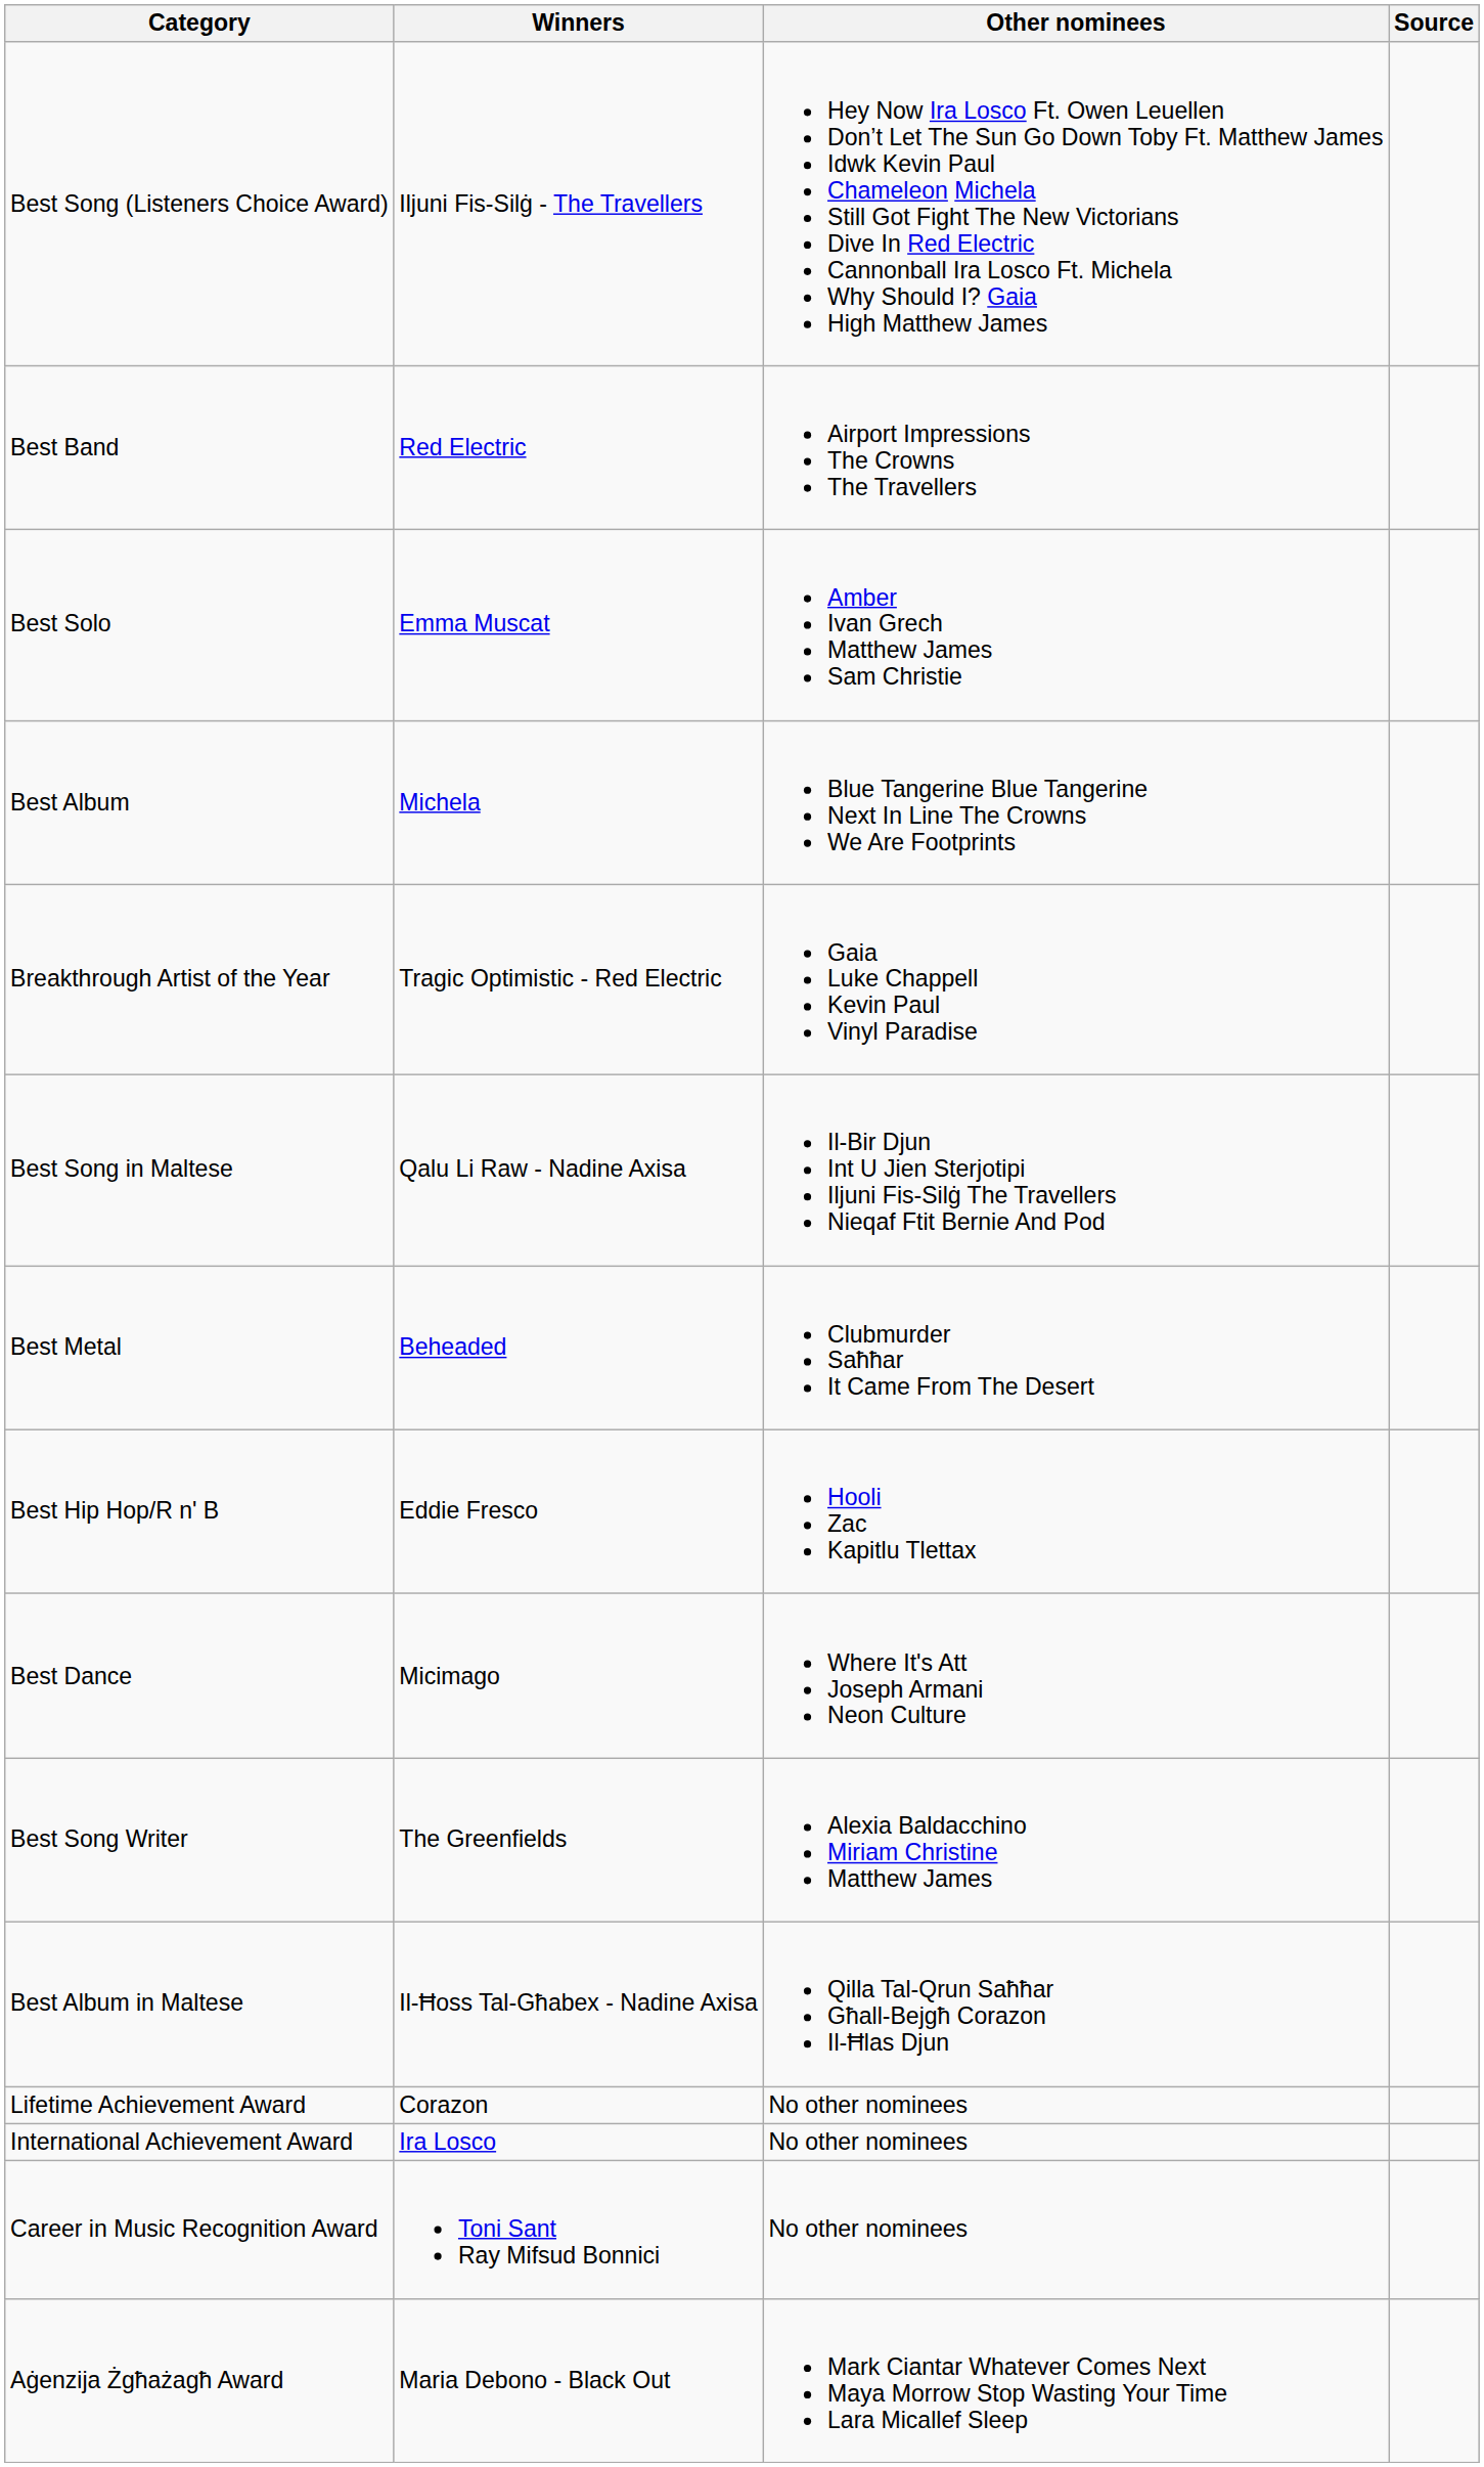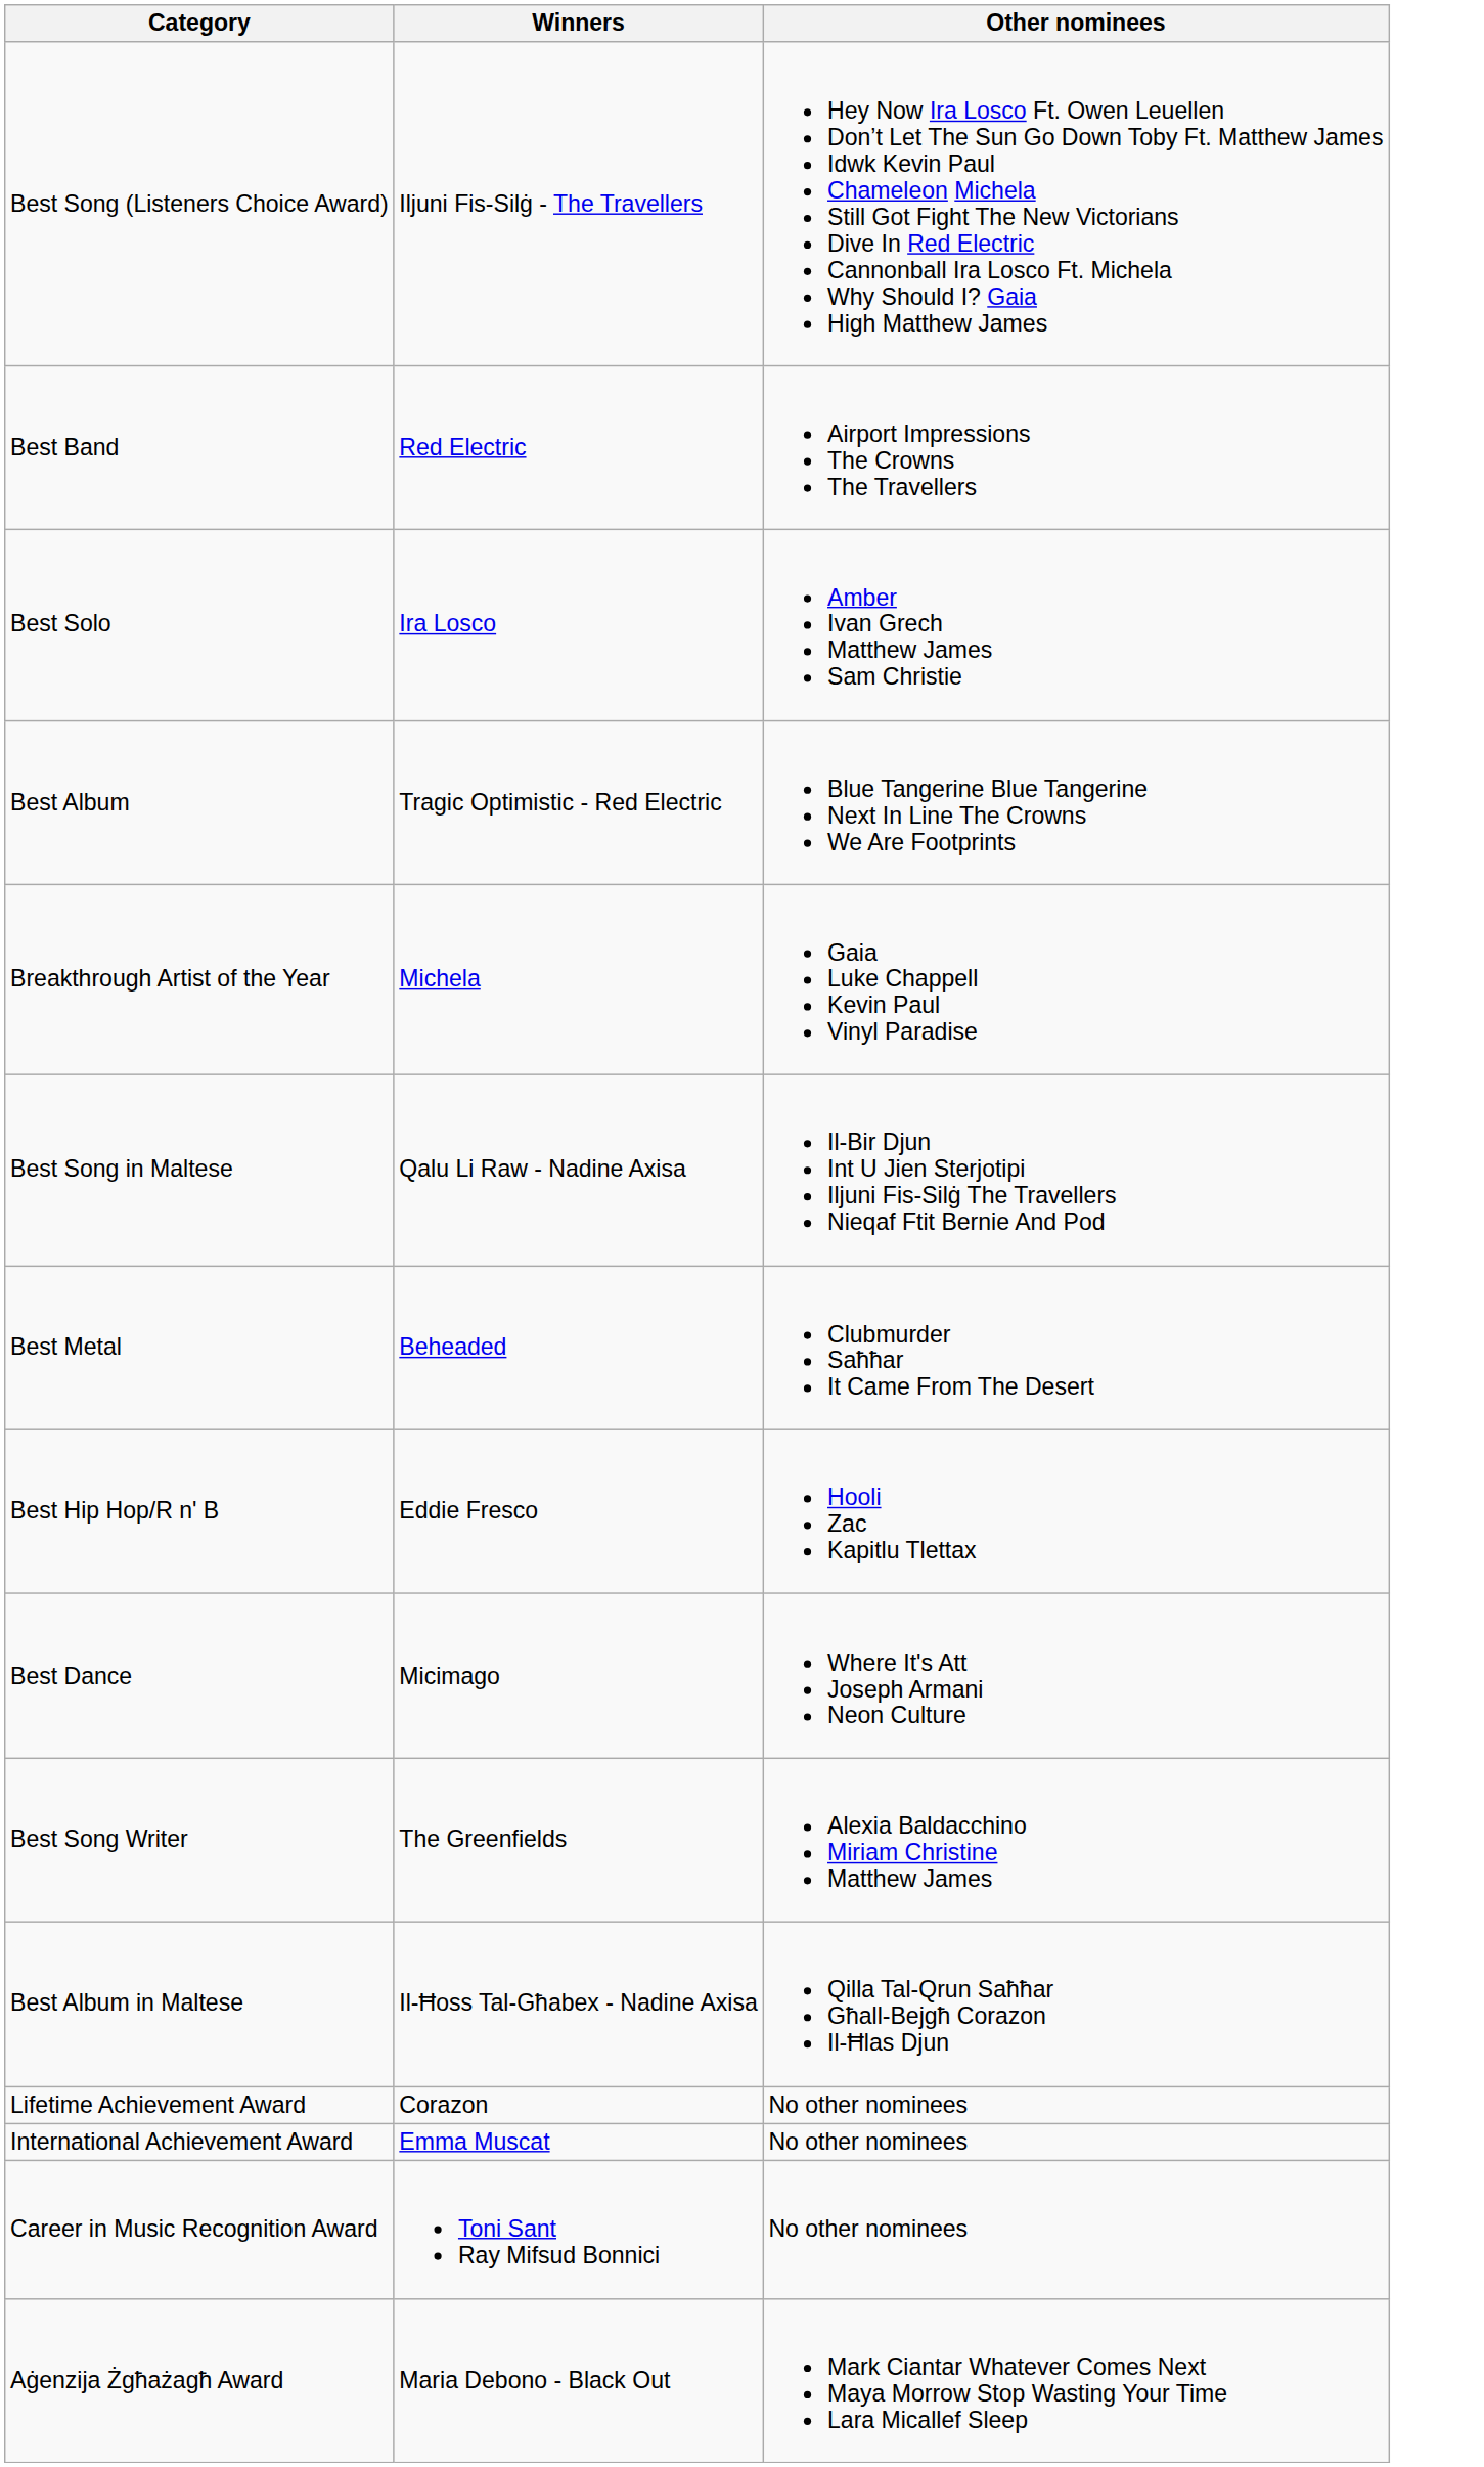 <table class="wikitable">
 <tr>
 <th>Category</th>
 <th>Winners</th>
 <th>Other nominees</th>
-<th>Source</th>
 </tr>
 <tr>
 <td>Best Song (Listeners Choice Award)</td>
 <td>Iljuni Fis-Silġ - <a href='#'>The Travellers</a></td>
 <td><br><ul><li>Hey Now  <a href='#'>Ira Losco</a> Ft. Owen Leuellen</li><li>Don’t Let The Sun Go Down  Toby Ft. Matthew James</li><li>Idwk  Kevin Paul</li><li><a href='#'>Chameleon</a>  <a href='#'>Michela</a></li><li>Still Got Fight  The New Victorians</li><li>Dive In  <a href='#'>Red Electric</a></li><li>Cannonball  Ira Losco Ft. Michela</li><li>Why Should I?  <a href='#'>Gaia</a></li><li>High  Matthew James</li></ul></td>
-<td></td>
 </tr>
 <tr>
 <td>Best Band</td>
 <td><a href='#'>Red Electric</a></td>
 <td><br><ul><li>Airport Impressions</li><li>The Crowns</li><li>The Travellers</li></ul></td>
-<td></td>
 </tr>
 <tr>
 <td>Best Solo</td>
-<td><a href='#'>Emma Muscat</a></td>
+<td><a href='#'>Ira Losco</a></td>
 <td><br><ul><li><a href='#'>Amber</a></li><li>Ivan Grech</li><li>Matthew James</li><li>Sam Christie</li></ul></td>
-<td></td>
 </tr>
 <tr>
 <td>Best Album</td>
-<td><a href='#'>Michela</a></td>
+<td>Tragic Optimistic - Red Electric</td>
 <td><br><ul><li>Blue Tangerine  Blue Tangerine</li><li>Next In Line  The Crowns</li><li>We Are  Footprints</li></ul></td>
-<td></td>
 </tr>
 <tr>
 <td>Breakthrough Artist of the Year</td>
-<td>Tragic Optimistic - Red Electric</td>
+<td><a href='#'>Michela</a></td>
 <td><br><ul><li>Gaia</li><li>Luke Chappell</li><li>Kevin Paul</li><li>Vinyl Paradise</li></ul></td>
-<td></td>
 </tr>
 <tr>
 <td>Best Song in Maltese</td>
 <td>Qalu Li Raw - Nadine Axisa</td>
 <td><br><ul><li>Il-Bir  Djun</li><li>Int U Jien  Sterjotipi</li><li>Iljuni Fis-Silġ  The Travellers</li><li>Nieqaf Ftit  Bernie And Pod</li></ul></td>
-<td></td>
 </tr>
 <tr>
 <td>Best Metal</td>
 <td><a href='#'>Beheaded</a></td>
 <td><br><ul><li>Clubmurder</li><li>Saħħar</li><li>It Came From The Desert</li></ul></td>
-<td></td>
 </tr>
 <tr>
 <td>Best Hip Hop/R n' B</td>
 <td>Eddie Fresco</td>
 <td><br><ul><li><a href='#'>Hooli</a></li><li>Zac</li><li>Kapitlu Tlettax</li></ul></td>
-<td></td>
 </tr>
 <tr>
 <td>Best Dance</td>
 <td>Micimago</td>
 <td><br><ul><li>Where It's Att</li><li>Joseph Armani</li><li>Neon Culture</li></ul></td>
-<td></td>
 </tr>
 <tr>
 <td>Best Song Writer</td>
 <td>The Greenfields</td>
 <td><br><ul><li>Alexia Baldacchino</li><li><a href='#'>Miriam Christine</a></li><li>Matthew James</li></ul></td>
-<td></td>
 </tr>
 <tr>
 <td>Best Album in Maltese</td>
 <td>Il-Ħoss Tal-Għabex - Nadine Axisa</td>
 <td><br><ul><li>Qilla Tal-Qrun  Saħħar</li><li>Għall-Bejgħ  Corazon</li><li>Il-Ħlas  Djun</li></ul></td>
-<td></td>
 </tr>
 <tr>
 <td>Lifetime Achievement Award</td>
 <td>Corazon</td>
 <td>No other nominees</td>
-<td></td>
 </tr>
 <tr>
 <td>International Achievement Award</td>
-<td><a href='#'>Ira Losco</a></td>
+<td><a href='#'>Emma Muscat</a></td>
 <td>No other nominees</td>
-<td></td>
 </tr>
 <tr>
 <td>Career in Music Recognition Award</td>
 <td><br><ul><li><a href='#'>Toni Sant</a></li><li>Ray Mifsud Bonnici</li></ul></td>
 <td>No other nominees</td>
-<td></td>
 </tr>
 <tr>
 <td>Aġenzija Żgħażagħ Award</td>
 <td>Maria Debono - Black Out</td>
 <td><br><ul><li>Mark Ciantar  Whatever Comes Next</li><li>Maya Morrow  Stop Wasting Your Time</li><li>Lara Micallef  Sleep</li></ul></td>
-<td></td>
 </tr>
 </table>
